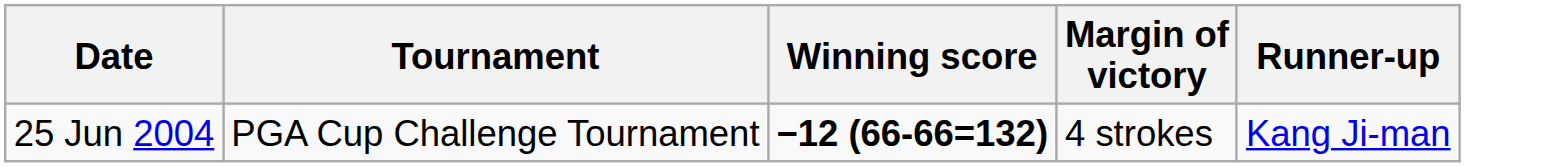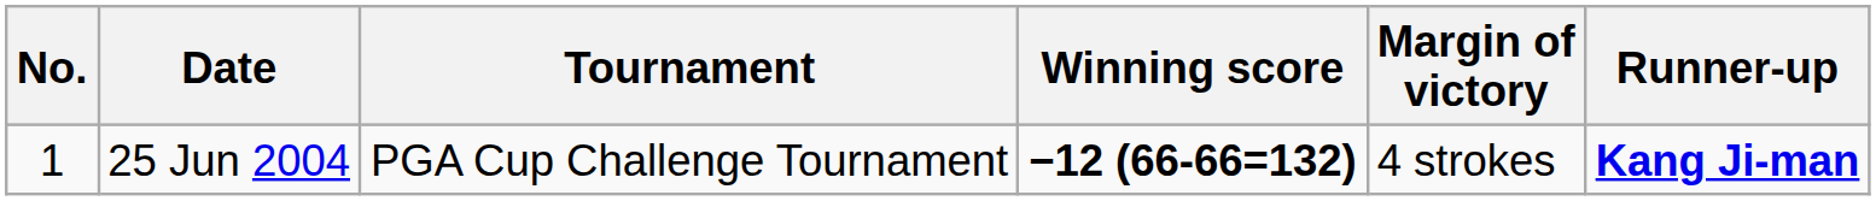 <table class="wikitable" style="font-size:95%;">
 <tr>
+<th>No.</th>
 <th>Date</th>
 <th>Tournament</th>
 <th>Winning score</th>
 <th>Margin of<br>victory</th>
 <th>Runner-up</th>
 </tr>
 <tr>
+<td align=center>1</td>
 <td align=right>25 Jun <a href='#'>2004</a></td>
 <td>PGA Cup Challenge Tournament</td>
 <td><strong>−12 (66-66=132)</strong></td>
 <td>4 strokes</td>
-<td> <a href='#'>Kang Ji-man</a></td>
+<td><strong> <a href='#'>Kang Ji-man</a></strong></td>
 </tr>
 </table>
